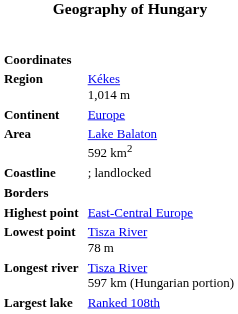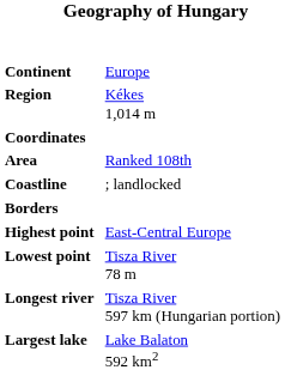 <table class="toccolours" cellspacing="3" style="float: right; margin-left: 2em; width: 20em; font-size: 90%">
 <tr>
 <td colspan="2" style="text-align: center; font-size: larger;"><strong>Geography of Hungary</strong></td>
 </tr>
 <tr>
 <td colspan="2" style="padding: 1em 0; text-align: center;"></td>
 </tr>
 <tr style="vertical-align: top;">
-<td><strong>Coordinates</strong></td>
-<td style="padding-right: 1em;"></td>
+<td><strong>Continent</strong></td>
+<td style="padding-right: 1em;"><a href='#'>Europe</a></td>
 </tr>
 <tr style="vertical-align: top;">
 <td><strong>Region</strong></td>
 <td style="padding-right: 1em;"><a href='#'>Kékes</a><br> 1,014 m</td>
 </tr>
 <tr style="vertical-align: top;">
-<td><strong>Continent</strong></td>
-<td style="padding-right: 1em;"><a href='#'>Europe</a></td>
+<td><strong>Coordinates</strong></td>
+<td style="padding-right: 1em;"></td>
 </tr>
 <tr style="vertical-align: top;">
 <td><strong>Area</strong></td>
-<td style="padding-right: 1em;"><a href='#'>Lake Balaton</a><br> 592 km<sup>2</sup></td>
+<td style="padding-right: 1em;"><a href='#'>Ranked 108th</a><br></td>
 </tr>
 <tr style="vertical-align: top;">
 <td><strong>Coastline</strong></td>
 <td style="padding-right: 1em;">; landlocked</td>
 </tr>
 <tr style="vertical-align: top;">
 <td><strong>Borders</strong></td>
 <td style="padding-right: 1em;"></td>
 </tr>
 <tr style="vertical-align: top;">
 <td><strong>Highest point</strong></td>
 <td style="padding-right: 1em;"><a href='#'>East-Central Europe</a></td>
 </tr>
 <tr style="vertical-align: top;">
 <td><strong>Lowest point</strong></td>
 <td style="padding-right: 1em;"><a href='#'>Tisza River</a><br> 78 m</td>
 </tr>
 <tr style="vertical-align: top;">
 <td><strong>Longest river</strong></td>
 <td style="padding-right: 1em;"><a href='#'>Tisza River</a><br> 597 km (Hungarian portion)</td>
 </tr>
 <tr style="vertical-align: top;">
 <td><strong>Largest lake</strong></td>
-<td style="padding-right: 1em;"><a href='#'>Ranked 108th</a><br></td>
+<td style="padding-right: 1em;"><a href='#'>Lake Balaton</a><br> 592 km<sup>2</sup></td>
 </tr>
 </table>
